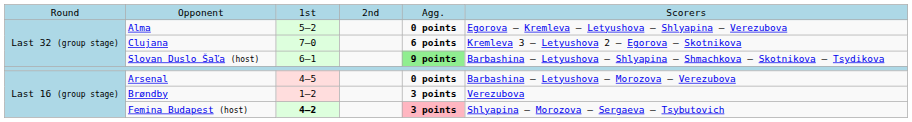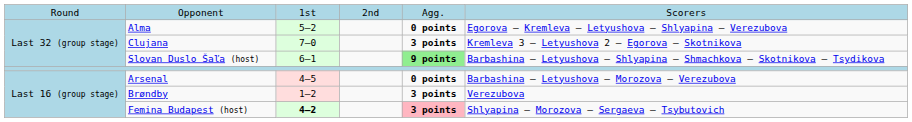 <table class="wikitable" style="text-align:center">
 <tr bgcolor=lightblue>
 <td width=160px>Round</td>
 <td width=200px>Opponent</td>
 <td width=80px>1st</td>
 <td width=80px>2nd</td>
 <td width=80px>Agg.</td>
 <td width=600px>Scorers</td>
 </tr>
 <tr>
 <td rowspan=3 bgcolor=lightblue>Last 32 <small>(group stage)</small></td>
 <td align=left> <a href='#'>Alma</a></td>
 <td bgcolor="#ddffdd">5–2</td>
 <td></td>
 <td><strong>0 points</strong></td>
 <td align=left><a href='#'>Egorova</a> – <a href='#'>Kremleva</a> – <a href='#'>Letyushova</a> – <a href='#'>Shlyapina</a> – <a href='#'>Verezubova</a></td>
 </tr>
 <tr>
 <td align=left> <a href='#'>Clujana</a></td>
 <td bgcolor="#ddffdd">7–0</td>
 <td></td>
-<td><strong>6 points</strong></td>
+<td><strong>3 points</strong></td>
 <td align=left><a href='#'>Kremleva</a> 3 – <a href='#'>Letyushova</a> 2 – <a href='#'>Egorova</a> – <a href='#'>Skotnikova</a></td>
 </tr>
 <tr>
 <td align=left> <a href='#'>Slovan Duslo Šaľa</a> <small>(host)</small></td>
 <td bgcolor="#ddffdd">6–1</td>
 <td></td>
 <td bgcolor=lightgreen><strong>9 points</strong></td>
 <td align=left><a href='#'>Barbashina</a> – <a href='#'>Letyushova</a> – <a href='#'>Shlyapina</a> – <a href='#'>Shmachkova</a> – <a href='#'>Skotnikova</a> – <a href='#'>Tsydikova</a></td>
 </tr>
 <tr bgcolor=lightblue>
 <td colspan=6></td>
 </tr>
 <tr>
 <td rowspan=3 bgcolor=lightblue>Last 16 <small>(group stage)</small></td>
 <td align=left> <a href='#'>Arsenal</a></td>
 <td bgcolor="#ffdddd">4–5</td>
 <td></td>
 <td><strong>0 points</strong></td>
 <td align=left><a href='#'>Barbashina</a> – <a href='#'>Letyushova</a> – <a href='#'>Morozova</a> – <a href='#'>Verezubova</a></td>
 </tr>
 <tr>
 <td align=left> <a href='#'>Brøndby</a></td>
 <td bgcolor="#ffdddd">1–2</td>
 <td></td>
 <td><strong>3 points</strong></td>
 <td align=left><a href='#'>Verezubova</a></td>
 </tr>
 <tr>
 <td align=left> <a href='#'>Femina Budapest</a> <small>(host)</small></td>
 <td bgcolor="#ddffdd"><strong>4–2</strong></td>
 <td></td>
 <td bgcolor=lightpink><strong>3 points</strong></td>
 <td align=left><a href='#'>Shlyapina</a> – <a href='#'>Morozova</a> – <a href='#'>Sergaeva</a> – <a href='#'>Tsybutovich</a></td>
 </tr>
 </table>
